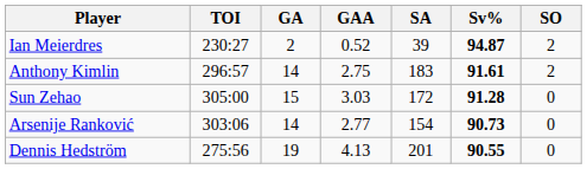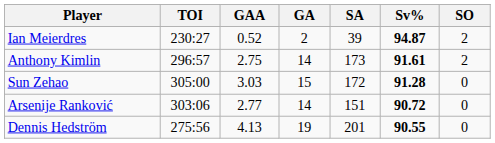 <table class="wikitable sortable" style="text-align:center;">
 <tr>
 <th style="width:170px;">Player</th>
 <th style="width:60px;">TOI</th>
+<th style="width:60px;">GAA</th>
 <th style="width:50px;">GA</th>
-<th style="width:60px;">GAA</th>
 <th style="width:50px;">SA</th>
 <th style="width:60px;">Sv%</th>
 <th style="width:50px;">SO</th>
 </tr>
 <tr>
 <td style="text-align:left;"> <a href='#'>Ian Meierdres</a></td>
 <td>230:27</td>
+<td>0.52</td>
 <td>2</td>
-<td>0.52</td>
 <td>39</td>
 <td><strong>94.87</strong></td>
 <td>2</td>
 </tr>
 <tr>
 <td style="text-align:left;"> <a href='#'>Anthony Kimlin</a></td>
 <td>296:57</td>
+<td>2.75</td>
 <td>14</td>
-<td>2.75</td>
-<td>183</td>
+<td>173</td>
 <td><strong>91.61</strong></td>
 <td>2</td>
 </tr>
 <tr>
 <td style="text-align:left;"> <a href='#'>Sun Zehao</a></td>
 <td>305:00</td>
+<td>3.03</td>
 <td>15</td>
-<td>3.03</td>
 <td>172</td>
 <td><strong>91.28</strong></td>
 <td>0</td>
 </tr>
 <tr>
 <td style="text-align:left;"> <a href='#'>Arsenije Ranković</a></td>
 <td>303:06</td>
+<td>2.77</td>
 <td>14</td>
-<td>2.77</td>
-<td>154</td>
-<td><strong>90.73</strong></td>
+<td>151</td>
+<td><strong>90.72</strong></td>
 <td>0</td>
 </tr>
 <tr>
 <td style="text-align:left;"> <a href='#'>Dennis Hedström</a></td>
 <td>275:56</td>
+<td>4.13</td>
 <td>19</td>
-<td>4.13</td>
 <td>201</td>
 <td><strong>90.55</strong></td>
 <td>0</td>
 </tr>
 </table>
